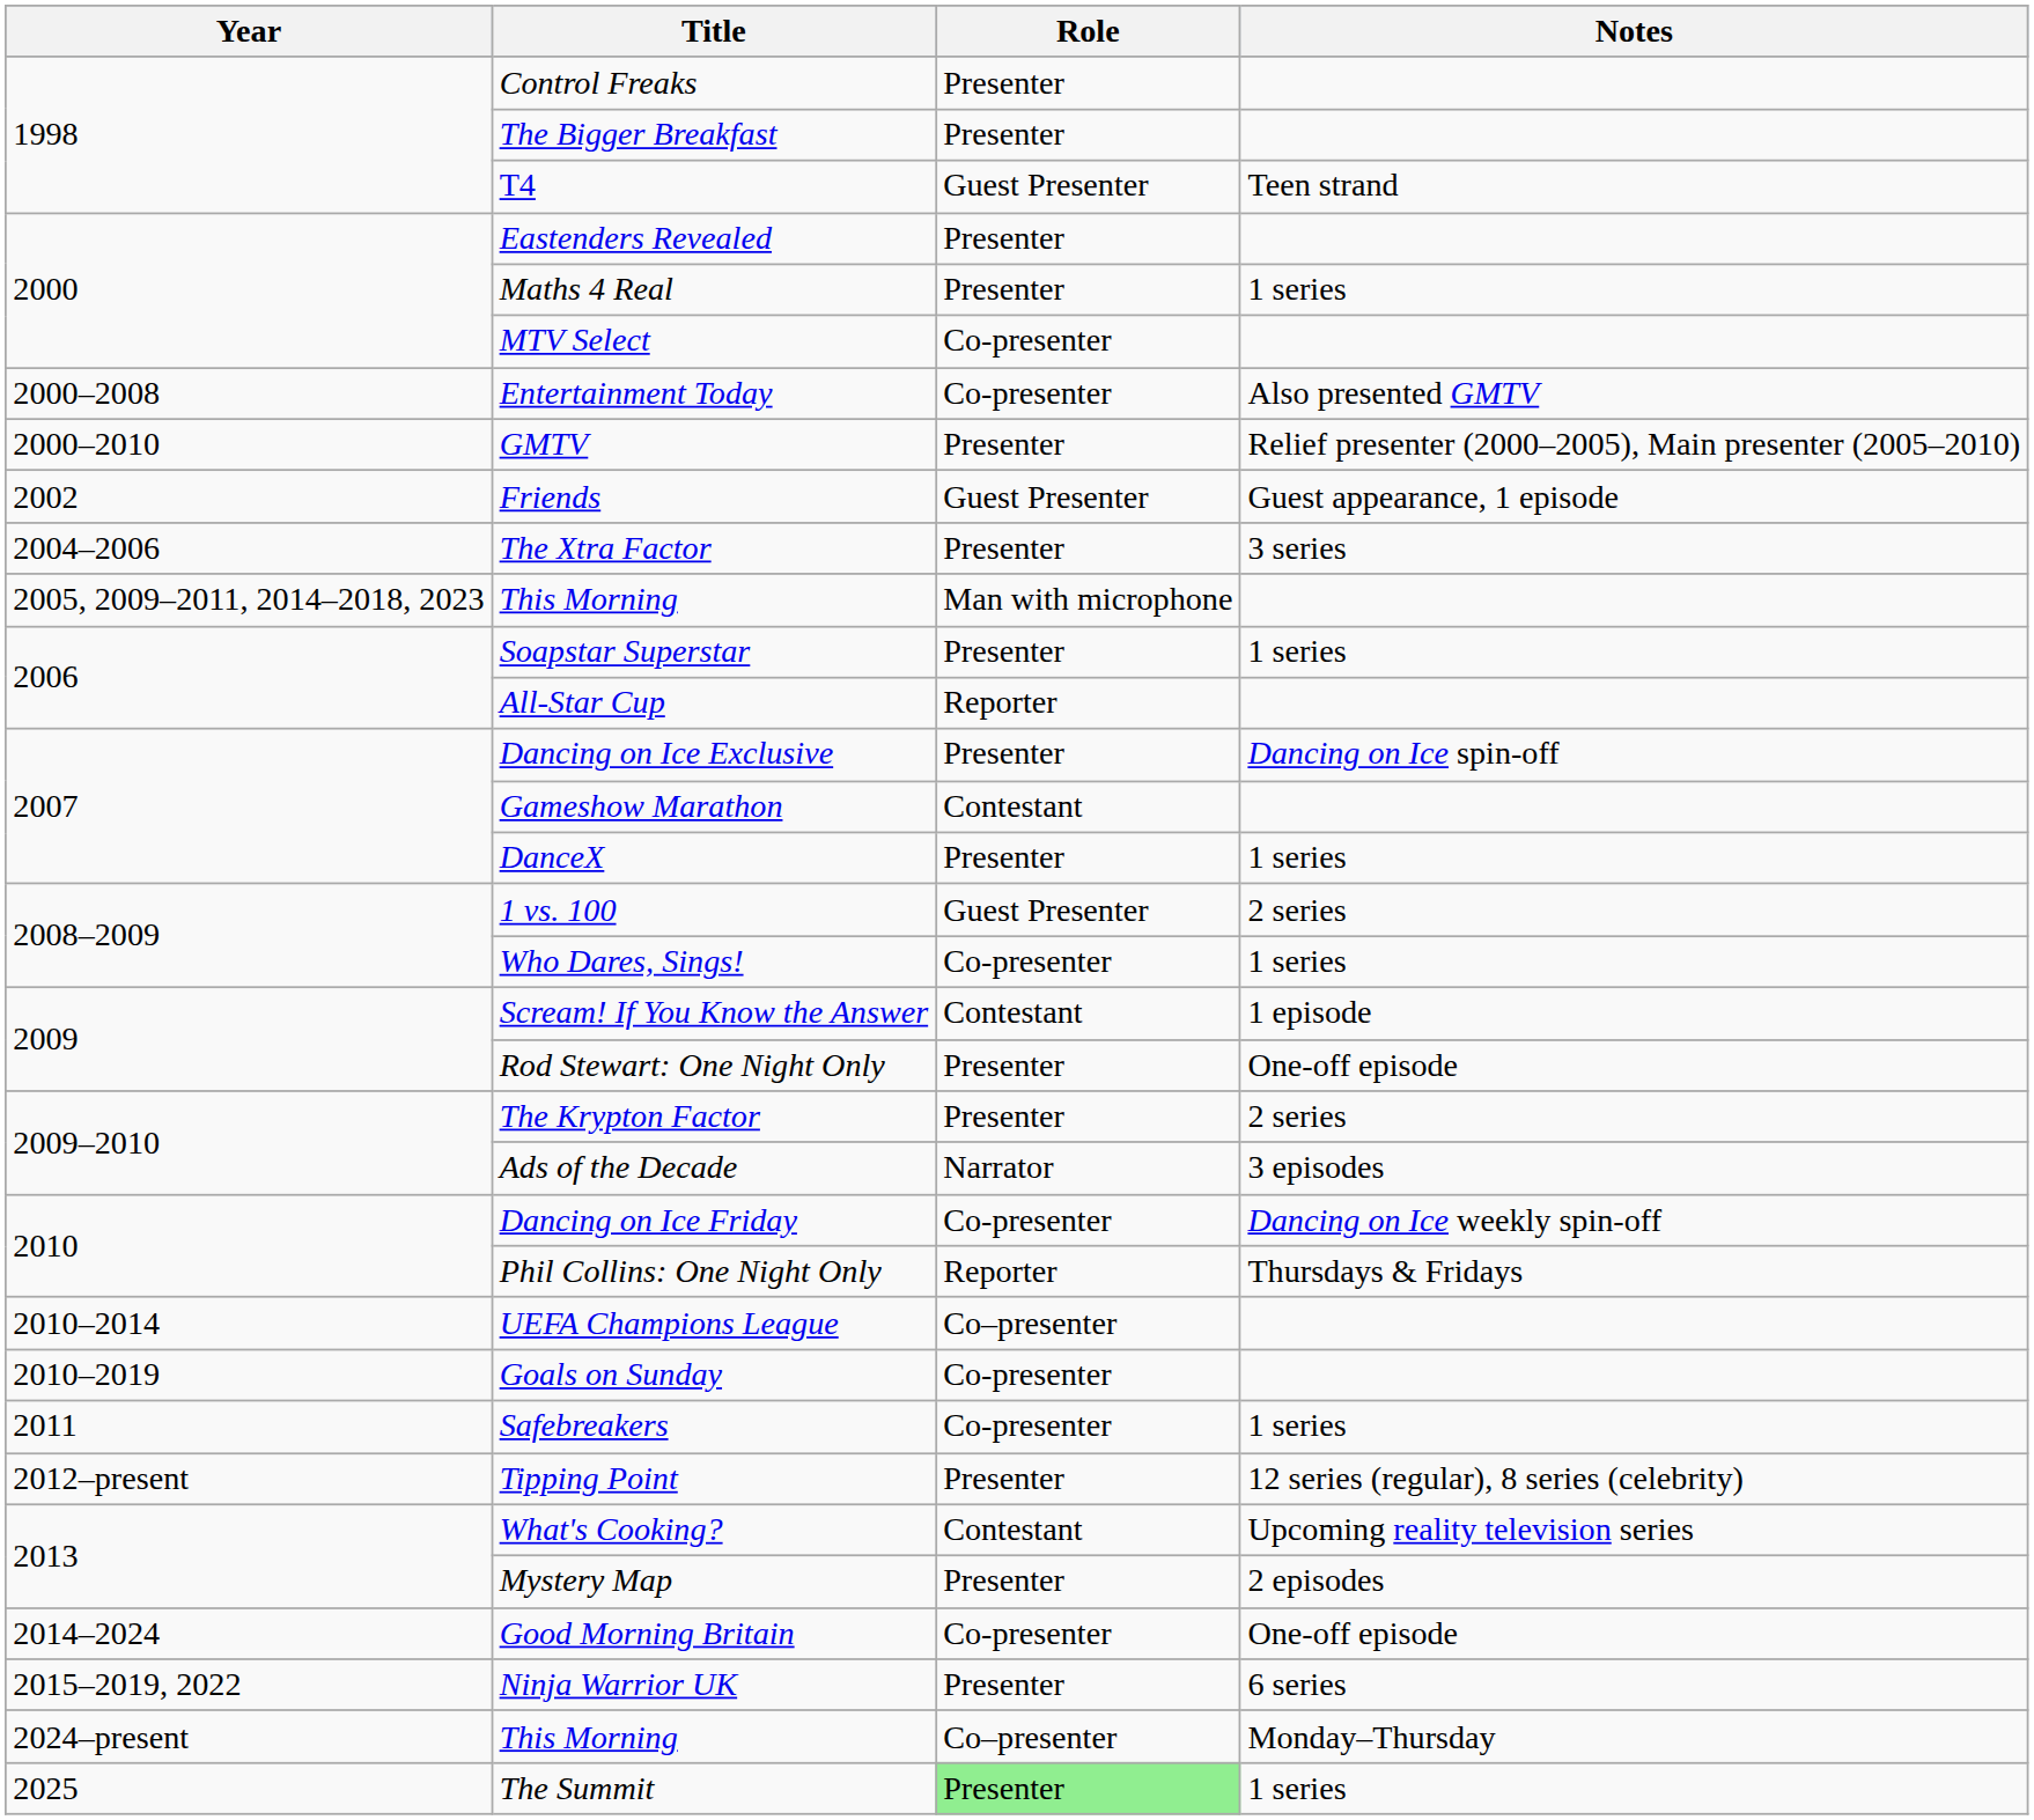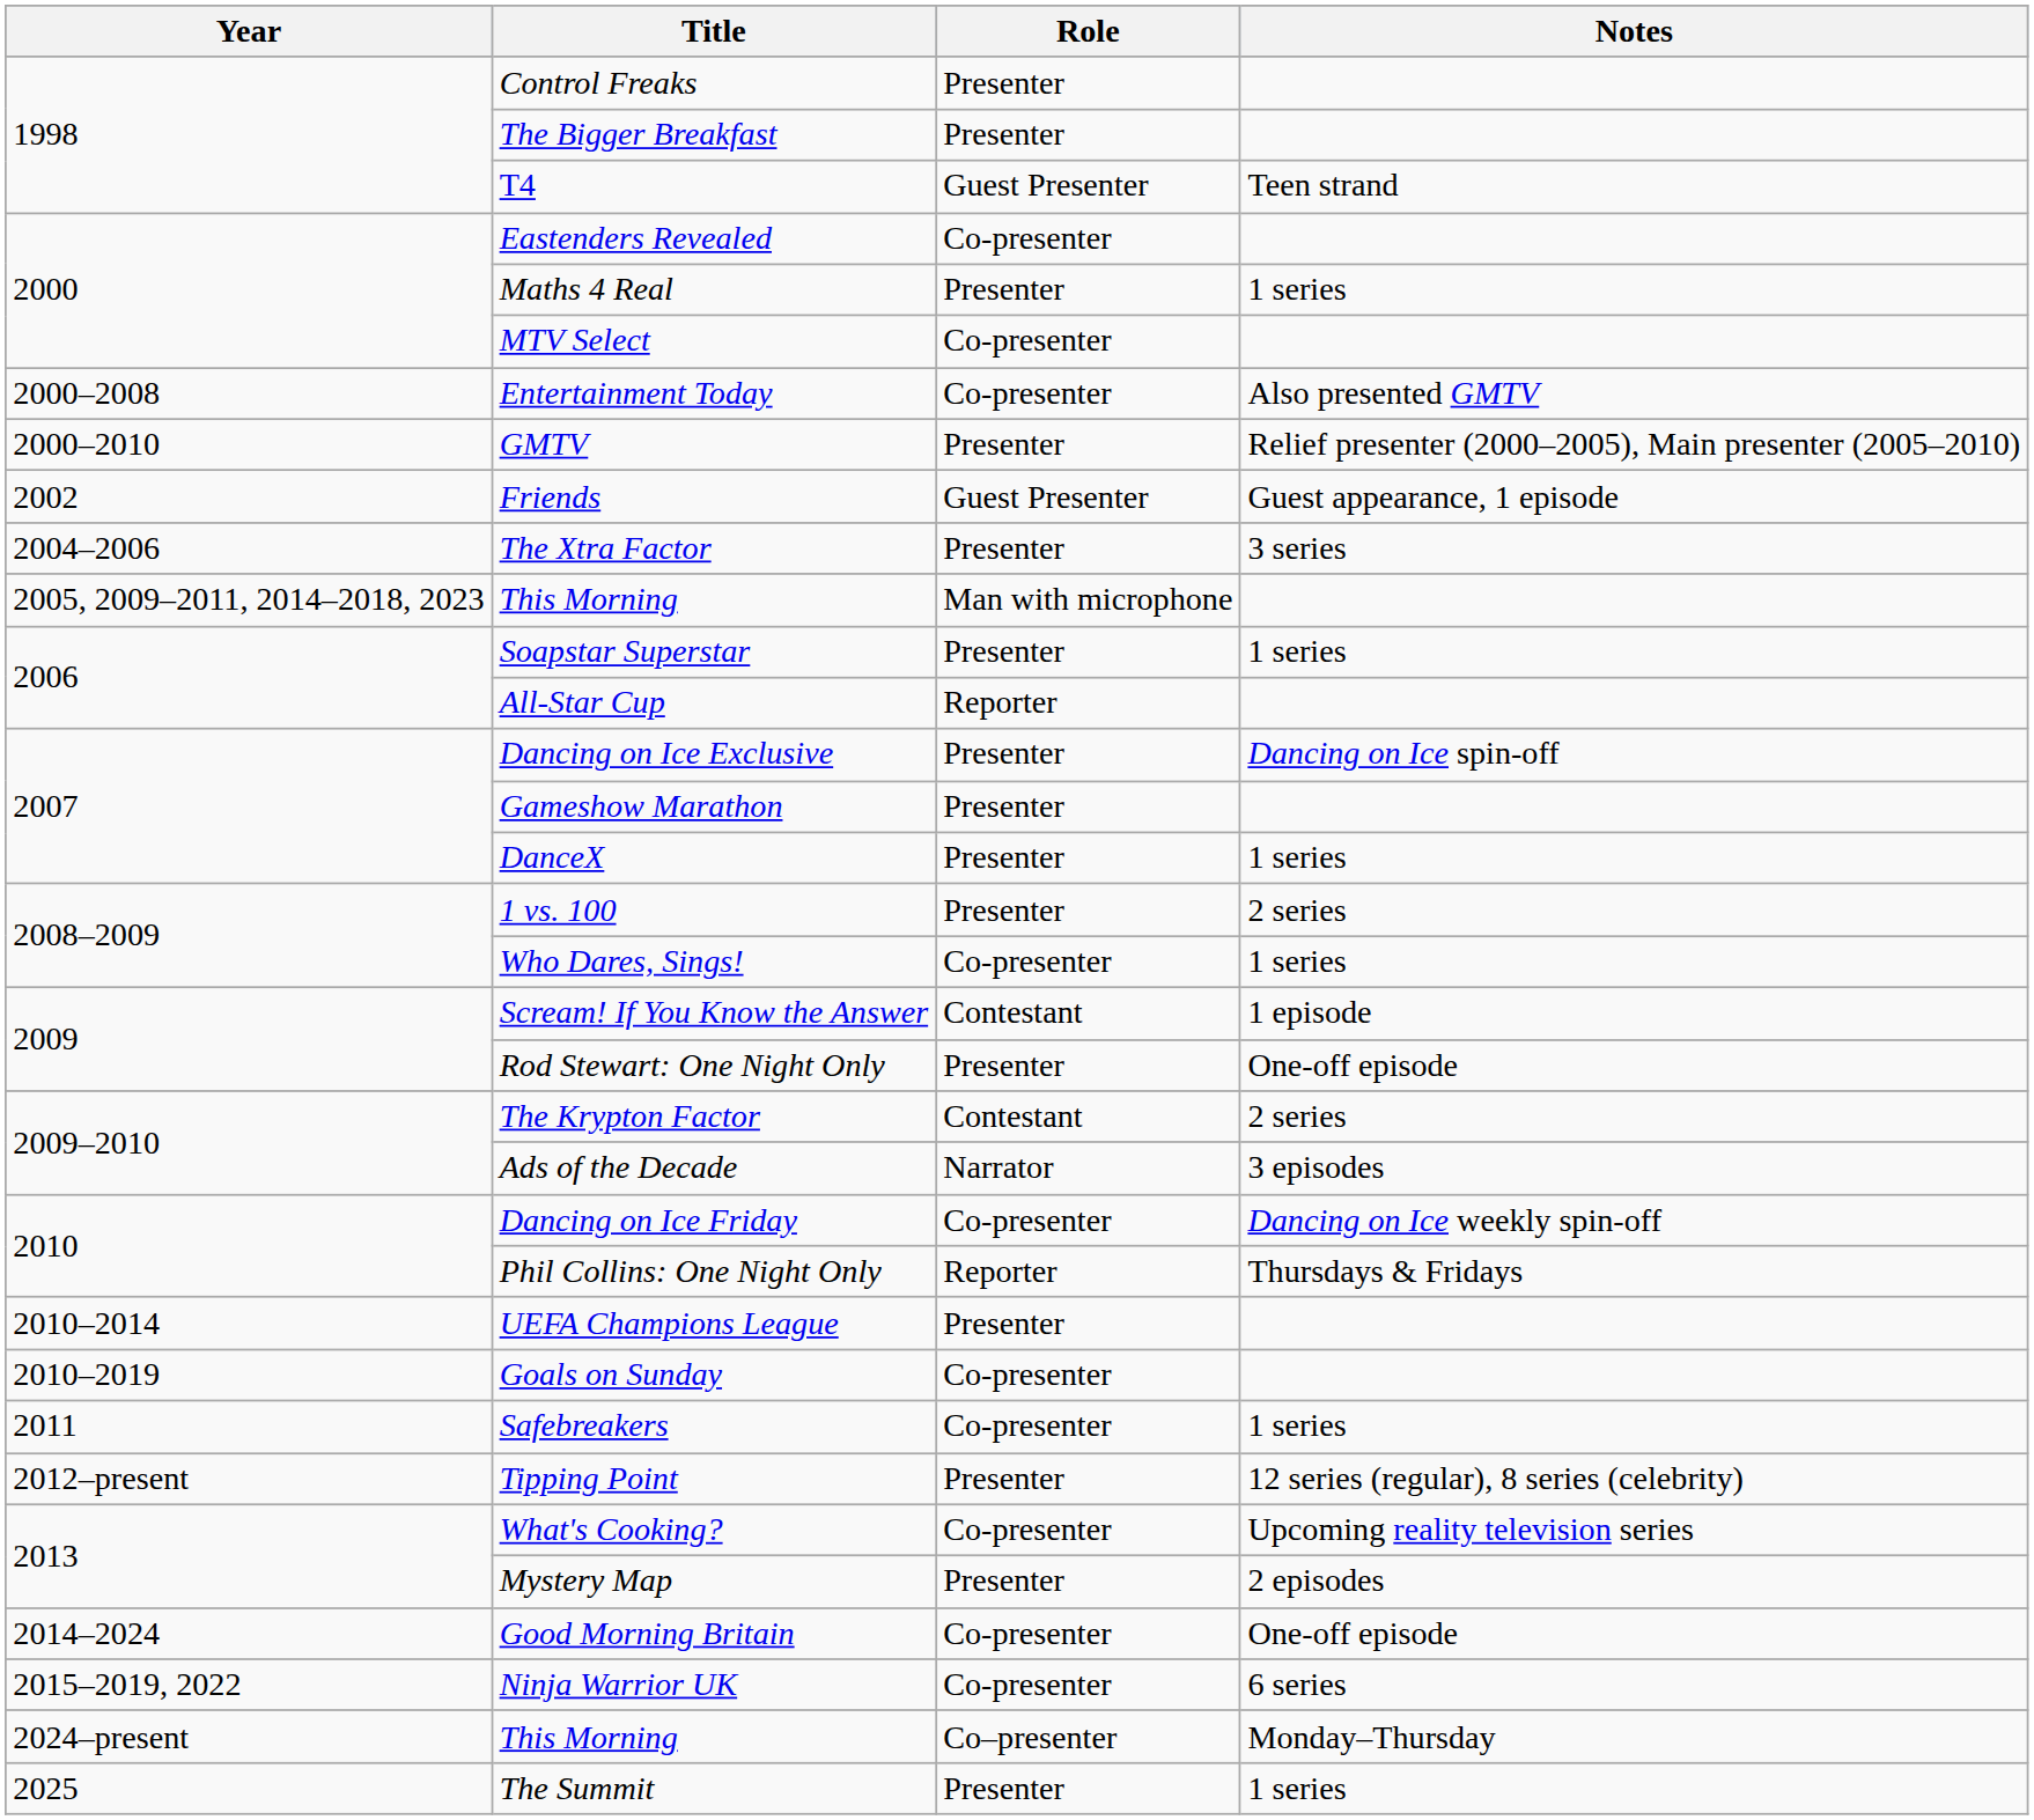 <table class="wikitable">
 <tr style="background:#b0c4de; text-align:center;">
 <th>Year</th>
 <th>Title</th>
 <th>Role</th>
 <th>Notes</th>
 </tr>
 <tr>
 <td rowspan=3>1998</td>
 <td><em>Control Freaks</em></td>
 <td>Presenter</td>
 <td></td>
 </tr>
 <tr>
 <td><em><a href='#'>The Bigger Breakfast</a></em></td>
 <td>Presenter</td>
 <td></td>
 </tr>
 <tr>
 <td><a href='#'>T4</a></td>
 <td>Guest Presenter</td>
 <td>Teen strand</td>
 </tr>
 <tr>
 <td rowspan=3>2000</td>
 <td><em><a href='#'>Eastenders Revealed</a></em></td>
-<td>Presenter</td>
+<td>Co-presenter</td>
 <td></td>
 </tr>
 <tr>
 <td><em>Maths 4 Real</em></td>
 <td>Presenter</td>
 <td>1 series</td>
 </tr>
 <tr>
 <td><em><a href='#'>MTV Select</a></em></td>
 <td>Co-presenter</td>
 <td></td>
 </tr>
 <tr>
 <td>2000–2008</td>
 <td><em><a href='#'>Entertainment Today</a></em></td>
 <td>Co-presenter</td>
 <td>Also presented <em><a href='#'>GMTV</a></em></td>
 </tr>
 <tr>
 <td>2000–2010</td>
 <td><em><a href='#'>GMTV</a></em></td>
 <td>Presenter</td>
 <td>Relief presenter (2000–2005), Main presenter (2005–2010)</td>
 </tr>
 <tr>
 <td>2002</td>
 <td><em><a href='#'>Friends</a></em></td>
 <td>Guest Presenter</td>
 <td>Guest appearance, 1 episode</td>
 </tr>
 <tr>
 <td>2004–2006</td>
 <td><em><a href='#'>The Xtra Factor</a></em></td>
 <td>Presenter</td>
 <td>3 series</td>
 </tr>
 <tr>
 <td>2005, 2009–2011, 2014–2018, 2023</td>
 <td><em><a href='#'>This Morning</a></em></td>
 <td>Man with microphone</td>
 <td></td>
 </tr>
 <tr>
 <td rowspan=2>2006</td>
 <td><em><a href='#'>Soapstar Superstar</a></em></td>
 <td>Presenter</td>
 <td>1 series</td>
 </tr>
 <tr>
 <td><em><a href='#'>All-Star Cup</a></em></td>
 <td>Reporter</td>
 <td></td>
 </tr>
 <tr>
 <td rowspan=3>2007</td>
 <td><em><a href='#'>Dancing on Ice Exclusive</a></em></td>
 <td>Presenter</td>
 <td><em><a href='#'>Dancing on Ice</a></em> spin-off</td>
 </tr>
 <tr>
 <td><em><a href='#'>Gameshow Marathon</a></em></td>
-<td>Contestant</td>
+<td>Presenter</td>
 <td></td>
 </tr>
 <tr>
 <td><em><a href='#'>DanceX</a></em></td>
 <td>Presenter</td>
 <td>1 series</td>
 </tr>
 <tr>
 <td rowspan=2>2008–2009</td>
 <td><em><a href='#'>1 vs. 100</a></em></td>
-<td>Guest Presenter</td>
+<td>Presenter</td>
 <td>2 series</td>
 </tr>
 <tr>
 <td><em><a href='#'>Who Dares, Sings!</a></em></td>
 <td>Co-presenter</td>
 <td>1 series</td>
 </tr>
 <tr>
 <td rowspan=2>2009</td>
 <td><em><a href='#'>Scream! If You Know the Answer</a></em></td>
 <td>Contestant</td>
 <td>1 episode</td>
 </tr>
 <tr>
 <td><em>Rod Stewart: One Night Only</em></td>
 <td>Presenter</td>
 <td>One-off episode</td>
 </tr>
 <tr>
 <td rowspan=2>2009–2010</td>
 <td><em><a href='#'>The Krypton Factor</a></em></td>
-<td>Presenter</td>
+<td>Contestant</td>
 <td>2 series</td>
 </tr>
 <tr>
 <td><em>Ads of the Decade</em></td>
 <td>Narrator</td>
 <td>3 episodes</td>
 </tr>
 <tr>
 <td rowspan="2">2010</td>
 <td><em><a href='#'>Dancing on Ice Friday</a></em></td>
 <td>Co-presenter</td>
 <td><em><a href='#'>Dancing on Ice</a></em> weekly spin-off</td>
 </tr>
 <tr>
 <td><em>Phil Collins: One Night Only</em></td>
 <td>Reporter</td>
 <td>Thursdays & Fridays</td>
 </tr>
 <tr>
 <td>2010–2014</td>
 <td><em><a href='#'>UEFA Champions League</a></em></td>
-<td>Co–presenter</td>
+<td>Presenter</td>
 <td></td>
 </tr>
 <tr>
 <td>2010–2019</td>
 <td><em><a href='#'>Goals on Sunday</a></em></td>
 <td>Co-presenter</td>
 <td></td>
 </tr>
 <tr>
 <td>2011</td>
 <td><em><a href='#'>Safebreakers</a></em></td>
 <td>Co-presenter</td>
 <td>1 series</td>
 </tr>
 <tr>
 <td>2012–present</td>
 <td><em><a href='#'>Tipping Point</a></em></td>
 <td>Presenter</td>
 <td>12 series (regular), 8 series (celebrity)</td>
 </tr>
 <tr>
 <td rowspan=2>2013</td>
 <td><em><a href='#'>What's Cooking?</a></em></td>
-<td>Contestant</td>
+<td>Co-presenter</td>
 <td>Upcoming <a href='#'>reality television</a> series</td>
 </tr>
 <tr>
 <td><em>Mystery Map</em></td>
 <td>Presenter</td>
 <td>2 episodes</td>
 </tr>
 <tr>
 <td>2014–2024</td>
 <td><em><a href='#'>Good Morning Britain</a></em></td>
 <td>Co-presenter</td>
 <td>One-off episode</td>
 </tr>
 <tr>
 <td>2015–2019, 2022</td>
 <td><em><a href='#'>Ninja Warrior UK</a></em></td>
-<td>Presenter</td>
+<td>Co-presenter</td>
 <td>6 series</td>
 </tr>
 <tr>
 <td>2024–present</td>
 <td><em><a href='#'>This Morning</a></em></td>
 <td>Co–presenter</td>
 <td>Monday–Thursday</td>
 </tr>
 <tr>
 <td>2025</td>
 <td><em>The Summit</em></td>
-<td style="background: lightgreen;">Presenter</td>
+<td>Presenter</td>
 <td>1 series</td>
 </tr>
 </table>
